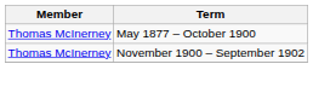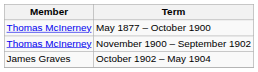 <table class="wikitable">
 <tr>
 <th>Member</th>
 <th>Term</th>
 </tr>
 <tr>
 <td><a href='#'>Thomas McInerney</a></td>
 <td>May 1877 – October 1900</td>
 </tr>
 <tr>
 <td><a href='#'>Thomas McInerney</a></td>
 <td>November 1900 – September 1902</td>
 </tr>
 <tr>
+<td>James Graves</td>
+<td>October 1902 – May 1904</td>
+</tr>
+<tr>
 </tr>
 </table>
